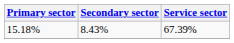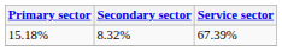 <table class="wikitable" border="1">
 <tr>
 <th><a href='#'>Primary sector</a></th>
 <th><a href='#'>Secondary sector</a></th>
 <th><a href='#'>Service sector</a></th>
 </tr>
 <tr>
 <td>15.18%</td>
-<td>8.43%</td>
+<td>8.32%</td>
 <td>67.39%</td>
 </tr>
 <tr>
 </tr>
 </table>
